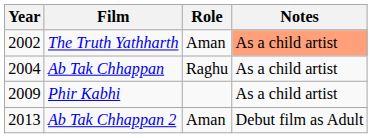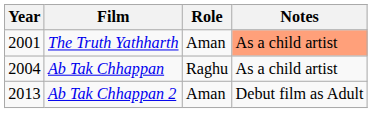 <table class="wikitable sortable">
 <tr style="text-align:center;">
 <th>Year</th>
 <th>Film</th>
 <th>Role</th>
 <th class="unsortable">Notes</th>
 </tr>
 <tr>
-<td>2002</td>
+<td>2001</td>
 <td><em><a href='#'>The Truth Yathharth</a></em></td>
 <td>Aman</td>
 <td style="background: lightsalmon;">As a child artist</td>
 </tr>
 <tr>
 <td>2004</td>
 <td><em><a href='#'>Ab Tak Chhappan</a></em></td>
 <td>Raghu</td>
 <td>As a child artist</td>
 </tr>
 <tr>
-<td>2009</td>
-<td><em><a href='#'>Phir Kabhi</a></em></td>
-<td></td>
-<td>As a child artist</td>
-</tr>
-<tr>
 <td>2013</td>
 <td><em><a href='#'>Ab Tak Chhappan 2</a></em></td>
 <td>Aman</td>
 <td>Debut film as Adult</td>
 </tr>
 </table>
